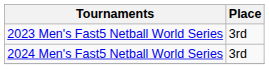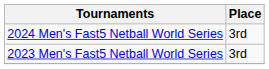 <table class="wikitable collapsible">
 <tr>
 <th>Tournaments</th>
 <th>Place</th>
 </tr>
 <tr>
-<td><a href='#'>2023 Men's Fast5 Netball World Series</a></td>
+<td><a href='#'>2024 Men's Fast5 Netball World Series</a></td>
 <td>3rd</td>
 </tr>
 <tr>
-<td><a href='#'>2024 Men's Fast5 Netball World Series</a></td>
+<td><a href='#'>2023 Men's Fast5 Netball World Series</a></td>
 <td>3rd</td>
 </tr>
 <tr>
 </tr>
 </table>
